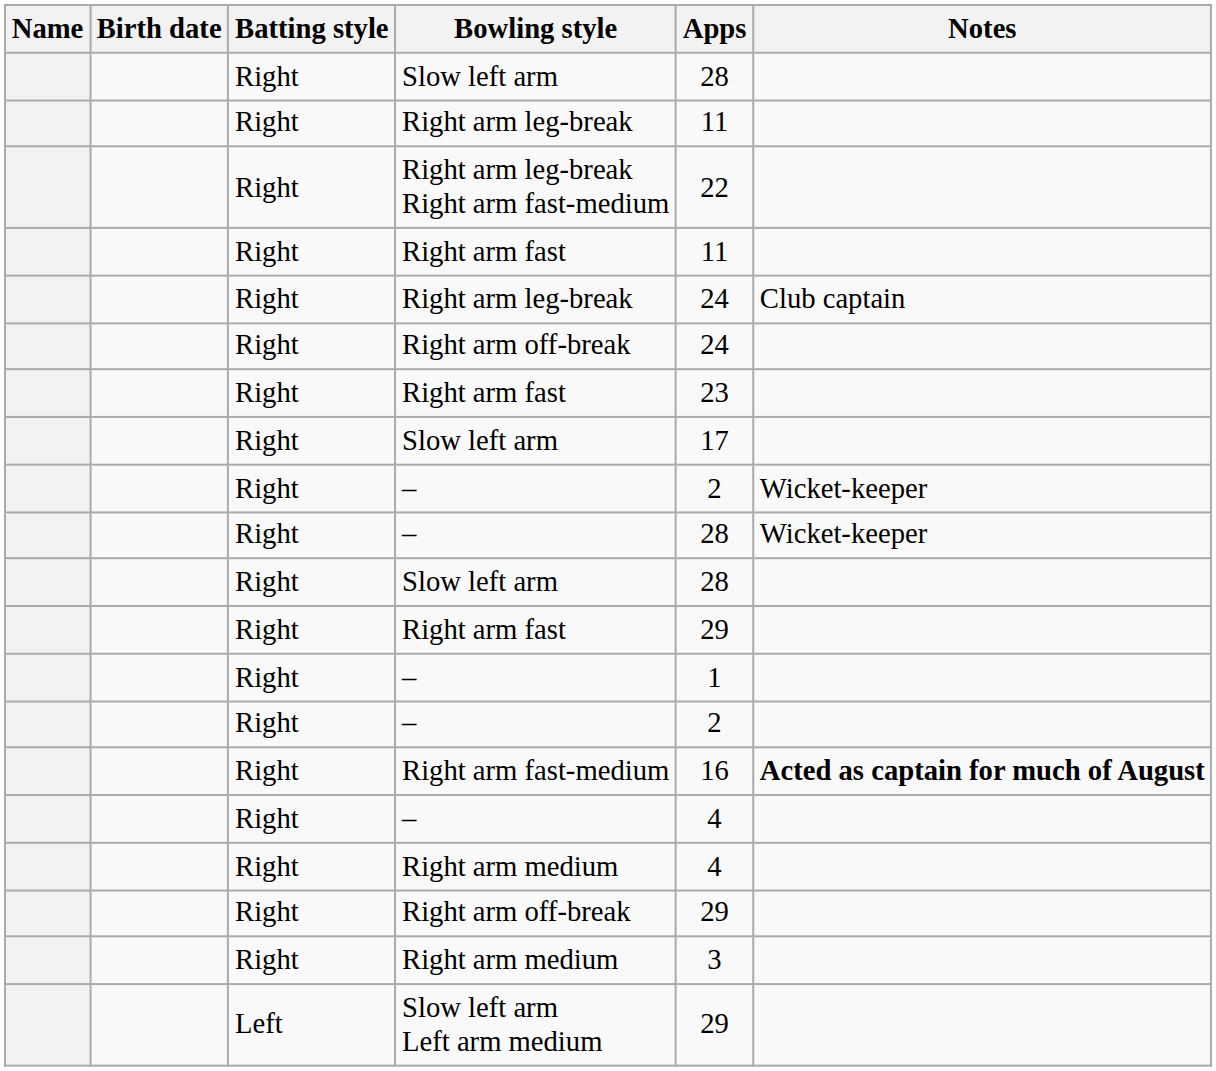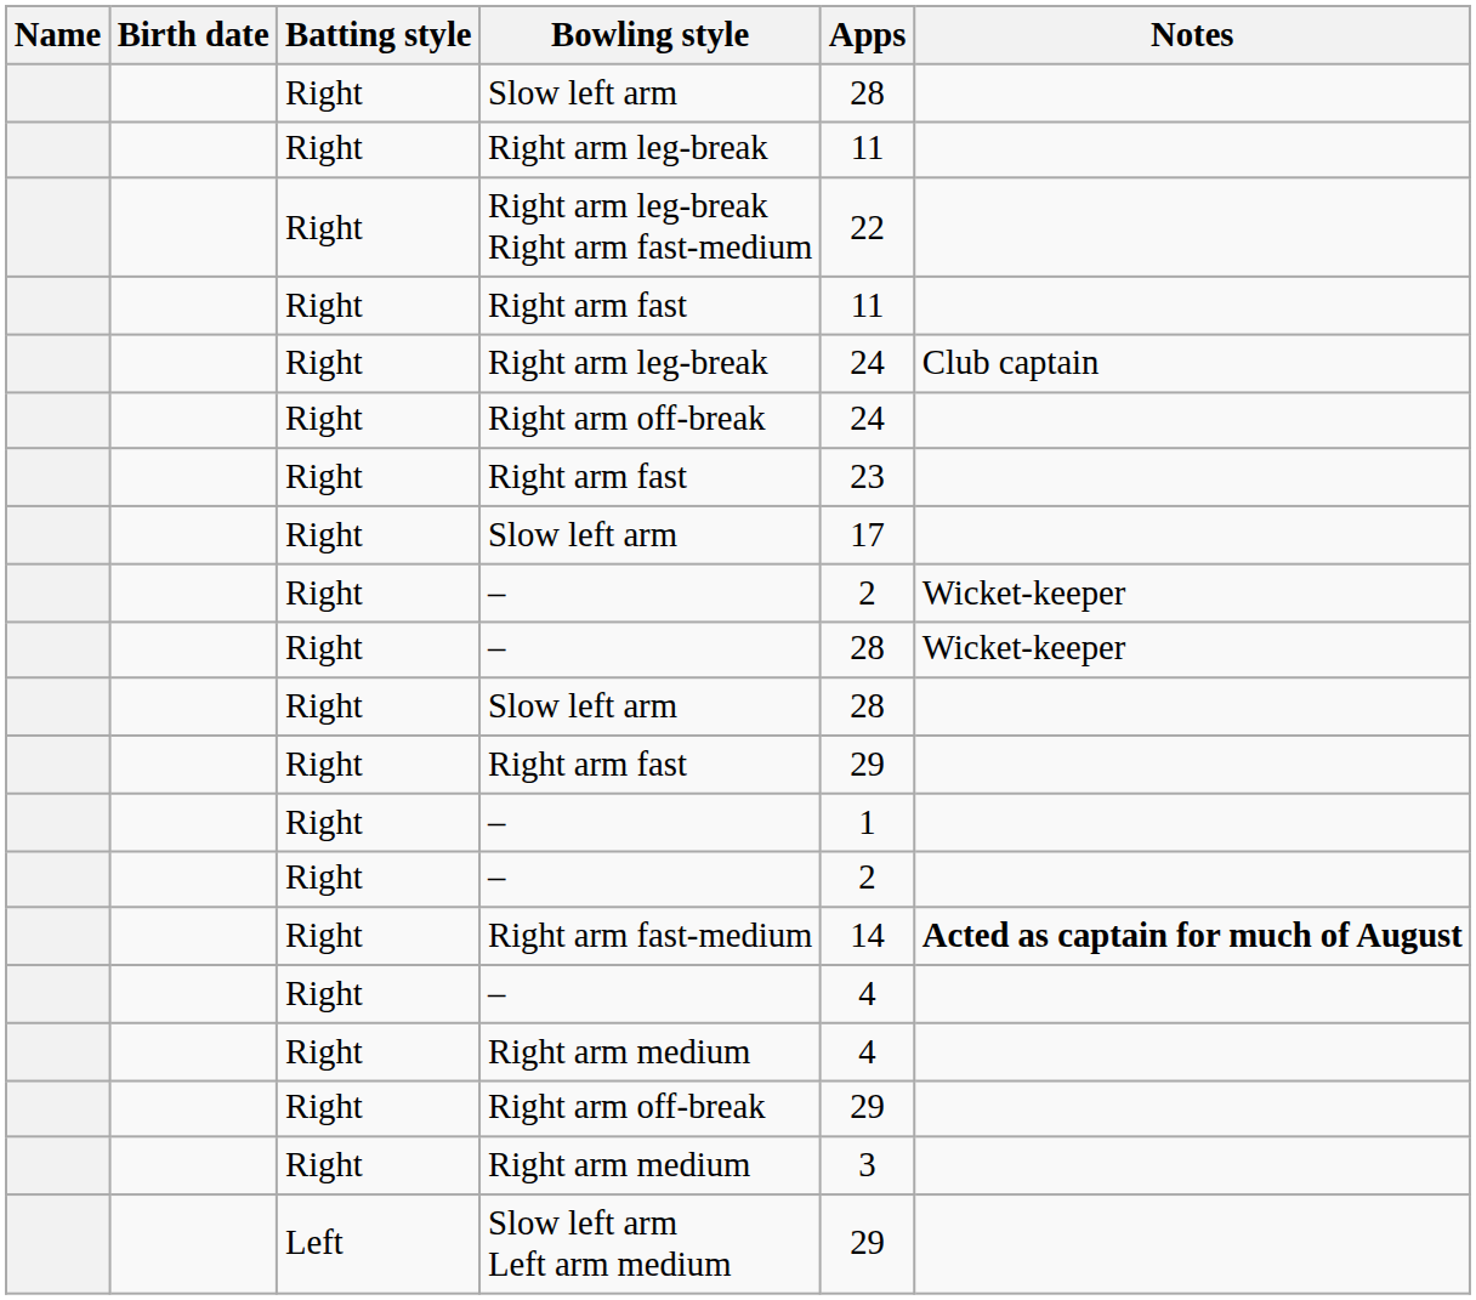 <table class="wikitable sortable plainrowheaders" style="font-size:90%">
 <tr>
 <th scope="col">Name</th>
 <th scope="col">Birth date</th>
 <th scope="col">Batting style</th>
 <th scope="col">Bowling style</th>
 <th scope="col" style="text-align:center">Apps</th>
 <th scope="col" class="unsortable">Notes</th>
 </tr>
 <tr>
 <th scope="row"></th>
 <td></td>
 <td>Right</td>
 <td>Slow left arm</td>
 <td style="text-align:center">28</td>
 <td></td>
 </tr>
 <tr>
 <th scope="row"></th>
 <td></td>
 <td>Right</td>
 <td>Right arm leg-break</td>
 <td style="text-align:center">11</td>
 <td></td>
 </tr>
 <tr>
 <th scope="row"></th>
 <td></td>
 <td>Right</td>
 <td>Right arm leg-break<br>Right arm fast-medium</td>
 <td style="text-align:center">22</td>
 <td></td>
 </tr>
 <tr>
 <th scope="row"></th>
 <td></td>
 <td>Right</td>
 <td>Right arm fast</td>
 <td style="text-align:center">11</td>
 <td></td>
 </tr>
 <tr>
 <th scope="row"></th>
 <td></td>
 <td>Right</td>
 <td>Right arm leg-break</td>
 <td style="text-align:center">24</td>
 <td>Club captain</td>
 </tr>
 <tr>
 <th scope="row"></th>
 <td></td>
 <td>Right</td>
 <td>Right arm off-break</td>
 <td style="text-align:center">24</td>
 <td></td>
 </tr>
 <tr>
 <th scope="row"></th>
 <td></td>
 <td>Right</td>
 <td>Right arm fast</td>
 <td style="text-align:center">23</td>
 <td></td>
 </tr>
 <tr>
 <th scope="row"></th>
 <td></td>
 <td>Right</td>
 <td>Slow left arm</td>
 <td style="text-align:center">17</td>
 <td></td>
 </tr>
 <tr>
 <th scope="row"></th>
 <td></td>
 <td>Right</td>
 <td>–</td>
 <td style="text-align:center">2</td>
 <td>Wicket-keeper</td>
 </tr>
 <tr>
 <th scope="row"></th>
 <td></td>
 <td>Right</td>
 <td>–</td>
 <td style="text-align:center">28</td>
 <td>Wicket-keeper</td>
 </tr>
 <tr>
 <th scope="row"></th>
 <td></td>
 <td>Right</td>
 <td>Slow left arm</td>
 <td style="text-align:center">28</td>
 <td></td>
 </tr>
 <tr>
 <th scope="row"></th>
 <td></td>
 <td>Right</td>
 <td>Right arm fast</td>
 <td style="text-align:center">29</td>
 <td></td>
 </tr>
 <tr>
 <th scope="row"></th>
 <td></td>
 <td>Right</td>
 <td>–</td>
 <td style="text-align:center">1</td>
 <td></td>
 </tr>
 <tr>
 <th scope="row"></th>
 <td></td>
 <td>Right</td>
 <td>–</td>
 <td style="text-align:center">2</td>
 <td></td>
 </tr>
 <tr>
 <th scope="row"></th>
 <td></td>
 <td>Right</td>
 <td>Right arm fast-medium</td>
-<td style="text-align:center">16</td>
+<td style="text-align:center">14</td>
 <td><strong>Acted as captain for much of August</strong></td>
 </tr>
 <tr>
 <th scope="row"></th>
 <td></td>
 <td>Right</td>
 <td>–</td>
 <td style="text-align:center">4</td>
 <td></td>
 </tr>
 <tr>
 <th scope="row"></th>
 <td></td>
 <td>Right</td>
 <td>Right arm medium</td>
 <td style="text-align:center">4</td>
 <td></td>
 </tr>
 <tr>
 <th scope="row"></th>
 <td></td>
 <td>Right</td>
 <td>Right arm off-break</td>
 <td style="text-align:center">29</td>
 <td></td>
 </tr>
 <tr>
 <th scope="row"></th>
 <td></td>
 <td>Right</td>
 <td>Right arm medium</td>
 <td style="text-align:center">3</td>
 <td></td>
 </tr>
 <tr>
 <th scope="row"></th>
 <td></td>
 <td>Left</td>
 <td>Slow left arm<br>Left arm medium</td>
 <td style="text-align:center">29</td>
 <td></td>
 </tr>
 </table>
